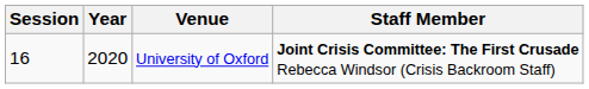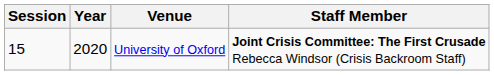 <table class="wikitable">
 <tr>
 <th>Session</th>
 <th>Year</th>
 <th>Venue</th>
 <th>Staff Member</th>
 </tr>
 <tr>
-<td>16</td>
+<td>15</td>
 <td>2020</td>
 <td><small><a href='#'>University of Oxford</a></small></td>
 <td><small><strong>Joint Crisis Committee: The First Crusade</strong><br>Rebecca Windsor (Crisis Backroom Staff)</small></td>
 </tr>
 </table>
